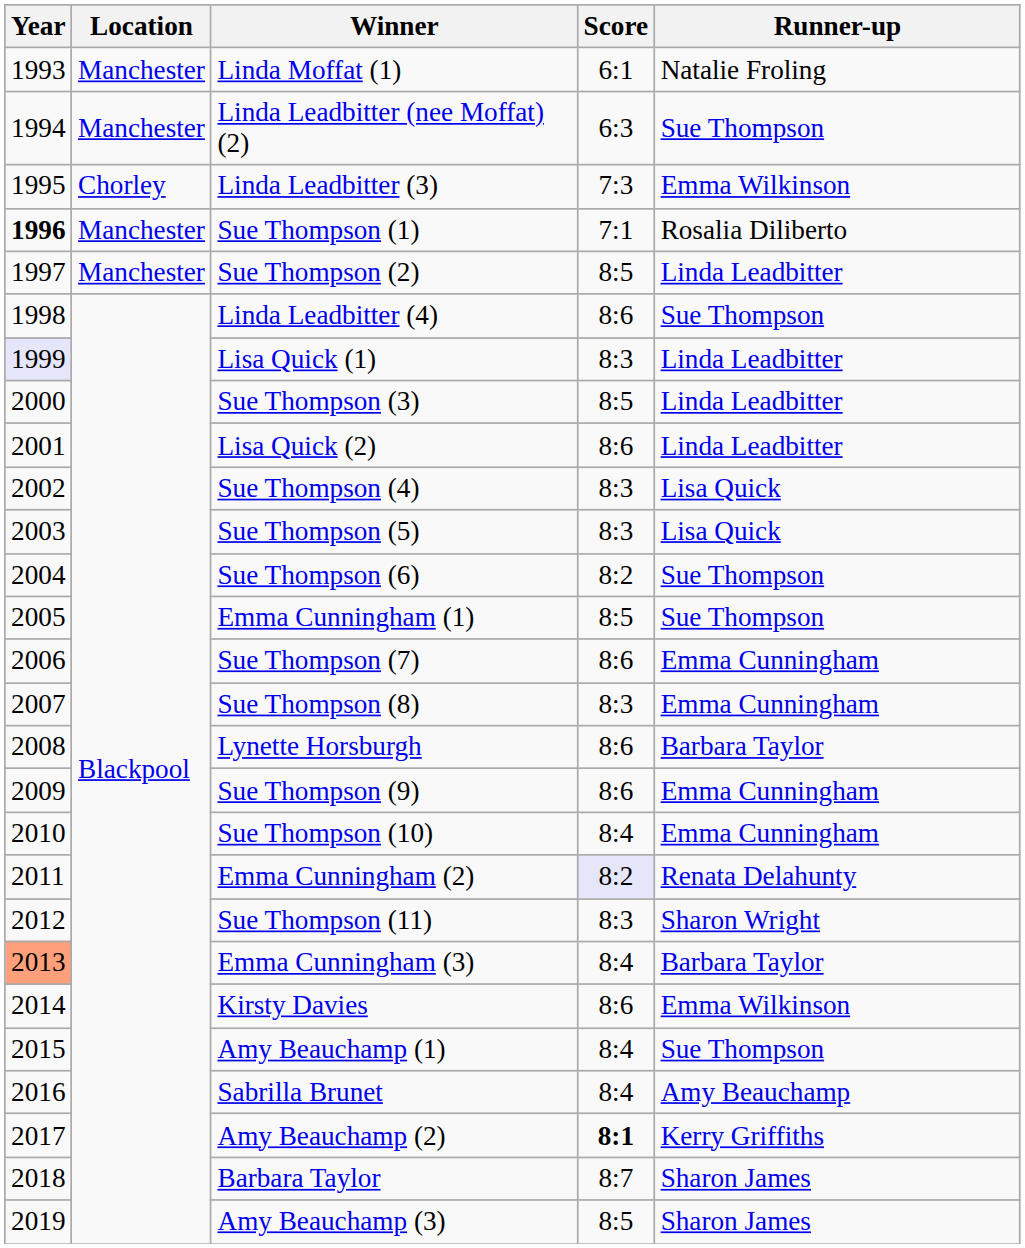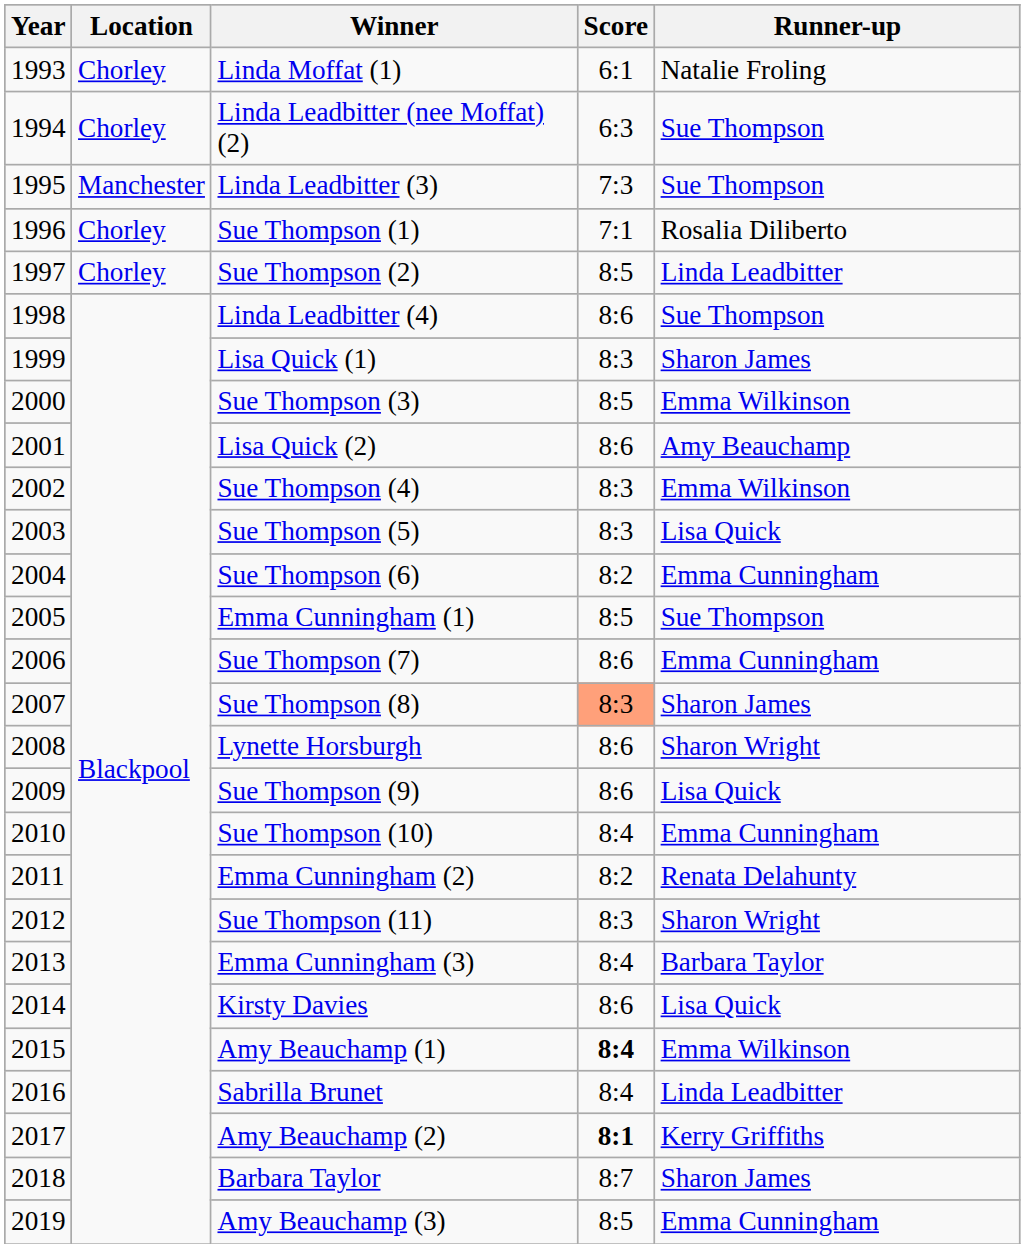 <table class="wikitable">
 <tr>
 <th>Year</th>
 <th>Location</th>
 <th style="width:13em">Winner</th>
 <th>Score</th>
 <th style="width:13em">Runner-up</th>
 </tr>
 <tr>
 <td>1993</td>
-<td> <a href='#'>Manchester</a></td>
+<td> <a href='#'>Chorley</a></td>
 <td> <a href='#'>Linda Moffat</a> (1)</td>
 <td style="text-align:center">6:1</td>
 <td> Natalie Froling</td>
 </tr>
 <tr>
 <td>1994</td>
-<td> <a href='#'>Manchester</a></td>
+<td> <a href='#'>Chorley</a></td>
 <td> <a href='#'>Linda Leadbitter (nee Moffat) </a> (2)</td>
 <td style="text-align:center">6:3</td>
 <td> <a href='#'>Sue Thompson</a></td>
 </tr>
 <tr>
 <td>1995</td>
-<td> <a href='#'>Chorley</a></td>
+<td> <a href='#'>Manchester</a></td>
 <td> <a href='#'>Linda Leadbitter</a> (3)</td>
 <td style="text-align:center">7:3</td>
-<td> <a href='#'>Emma Wilkinson</a></td>
+<td> <a href='#'>Sue Thompson</a></td>
 </tr>
 <tr>
-<td><strong>1996</strong></td>
-<td> <a href='#'>Manchester</a></td>
+<td>1996</td>
+<td> <a href='#'>Chorley</a></td>
 <td> <a href='#'>Sue Thompson</a> (1)</td>
 <td style="text-align:center">7:1</td>
 <td> Rosalia Diliberto</td>
 </tr>
 <tr>
 <td>1997</td>
-<td> <a href='#'>Manchester</a></td>
+<td> <a href='#'>Chorley</a></td>
 <td> <a href='#'>Sue Thompson</a> (2)</td>
 <td style="text-align:center">8:5</td>
 <td> <a href='#'>Linda Leadbitter</a></td>
 </tr>
 <tr>
 <td>1998</td>
 <td rowspan="22"> <a href='#'>Blackpool</a></td>
 <td> <a href='#'>Linda Leadbitter</a> (4)</td>
 <td style="text-align:center">8:6</td>
 <td> <a href='#'>Sue Thompson</a></td>
 </tr>
 <tr>
-<td style="background: lavender;">1999</td>
+<td>1999</td>
 <td> <a href='#'>Lisa Quick</a> (1)</td>
 <td style="text-align:center">8:3</td>
-<td> <a href='#'>Linda Leadbitter</a></td>
+<td> <a href='#'>Sharon James</a></td>
 </tr>
 <tr>
 <td>2000</td>
 <td> <a href='#'>Sue Thompson</a> (3)</td>
 <td style="text-align:center">8:5</td>
-<td> <a href='#'>Linda Leadbitter</a></td>
+<td> <a href='#'>Emma Wilkinson</a></td>
 </tr>
 <tr>
 <td>2001</td>
 <td> <a href='#'>Lisa Quick</a> (2)</td>
 <td style="text-align:center">8:6</td>
-<td> <a href='#'>Linda Leadbitter</a></td>
+<td> <a href='#'>Amy Beauchamp</a></td>
 </tr>
 <tr>
 <td>2002</td>
 <td> <a href='#'>Sue Thompson</a> (4)</td>
 <td style="text-align:center">8:3</td>
-<td> <a href='#'>Lisa Quick</a></td>
+<td> <a href='#'>Emma Wilkinson</a></td>
 </tr>
 <tr>
 <td>2003</td>
 <td> <a href='#'>Sue Thompson</a> (5)</td>
 <td style="text-align:center">8:3</td>
 <td> <a href='#'>Lisa Quick</a></td>
 </tr>
 <tr>
 <td>2004</td>
 <td> <a href='#'>Sue Thompson</a> (6)</td>
 <td style="text-align:center">8:2</td>
-<td> <a href='#'>Sue Thompson</a></td>
+<td> <a href='#'>Emma Cunningham</a></td>
 </tr>
 <tr>
 <td>2005</td>
 <td> <a href='#'>Emma Cunningham</a> (1)</td>
 <td style="text-align:center">8:5</td>
 <td> <a href='#'>Sue Thompson</a></td>
 </tr>
 <tr>
 <td>2006</td>
 <td> <a href='#'>Sue Thompson</a> (7)</td>
 <td style="text-align:center">8:6</td>
 <td> <a href='#'>Emma Cunningham</a></td>
 </tr>
 <tr>
 <td>2007</td>
 <td> <a href='#'>Sue Thompson</a> (8)</td>
-<td style="text-align:center">8:3</td>
-<td> <a href='#'>Emma Cunningham</a></td>
+<td style="background: lightsalmon; text-align:center">8:3</td>
+<td> <a href='#'>Sharon James</a></td>
 </tr>
 <tr>
 <td>2008</td>
 <td> <a href='#'>Lynette Horsburgh</a></td>
 <td style="text-align:center">8:6</td>
-<td> <a href='#'>Barbara Taylor</a></td>
+<td> <a href='#'>Sharon Wright</a></td>
 </tr>
 <tr>
 <td>2009</td>
 <td> <a href='#'>Sue Thompson</a> (9)</td>
 <td style="text-align:center">8:6</td>
-<td> <a href='#'>Emma Cunningham</a></td>
+<td> <a href='#'>Lisa Quick</a></td>
 </tr>
 <tr>
 <td>2010</td>
 <td> <a href='#'>Sue Thompson</a> (10)</td>
 <td style="text-align:center">8:4</td>
 <td> <a href='#'>Emma Cunningham</a></td>
 </tr>
 <tr>
 <td>2011</td>
 <td> <a href='#'>Emma Cunningham</a> (2)</td>
-<td style="background: lavender; text-align:center">8:2</td>
+<td style="text-align:center">8:2</td>
 <td> <a href='#'>Renata Delahunty</a></td>
 </tr>
 <tr>
 <td>2012</td>
 <td> <a href='#'>Sue Thompson</a> (11)</td>
 <td style="text-align:center">8:3</td>
 <td> <a href='#'>Sharon Wright</a></td>
 </tr>
 <tr>
-<td style="background: lightsalmon;">2013</td>
+<td>2013</td>
 <td> <a href='#'>Emma Cunningham</a> (3)</td>
 <td style="text-align:center">8:4</td>
 <td> <a href='#'>Barbara Taylor</a></td>
 </tr>
 <tr>
 <td>2014</td>
 <td> <a href='#'>Kirsty Davies</a></td>
 <td style="text-align:center">8:6</td>
-<td> <a href='#'>Emma Wilkinson</a></td>
+<td> <a href='#'>Lisa Quick</a></td>
 </tr>
 <tr>
 <td>2015</td>
 <td> <a href='#'>Amy Beauchamp</a> (1)</td>
-<td style="text-align:center">8:4</td>
-<td> <a href='#'>Sue Thompson</a></td>
+<td style="text-align:center"><strong>8:4</strong></td>
+<td> <a href='#'>Emma Wilkinson</a></td>
 </tr>
 <tr>
 <td>2016</td>
 <td> <a href='#'>Sabrilla Brunet</a></td>
 <td style="text-align:center">8:4</td>
-<td> <a href='#'>Amy Beauchamp</a></td>
+<td> <a href='#'>Linda Leadbitter</a></td>
 </tr>
 <tr>
 <td>2017</td>
 <td> <a href='#'>Amy Beauchamp</a> (2)</td>
 <td style="text-align:center"><strong>8:1</strong></td>
 <td> <a href='#'>Kerry Griffiths</a></td>
 </tr>
 <tr>
 <td>2018</td>
 <td> <a href='#'>Barbara Taylor</a></td>
 <td style="text-align:center">8:7</td>
 <td> <a href='#'>Sharon James</a></td>
 </tr>
 <tr>
 <td>2019</td>
 <td> <a href='#'>Amy Beauchamp</a> (3)</td>
 <td style="text-align:center">8:5</td>
-<td> <a href='#'>Sharon James</a></td>
+<td> <a href='#'>Emma Cunningham</a></td>
 </tr>
 </table>
